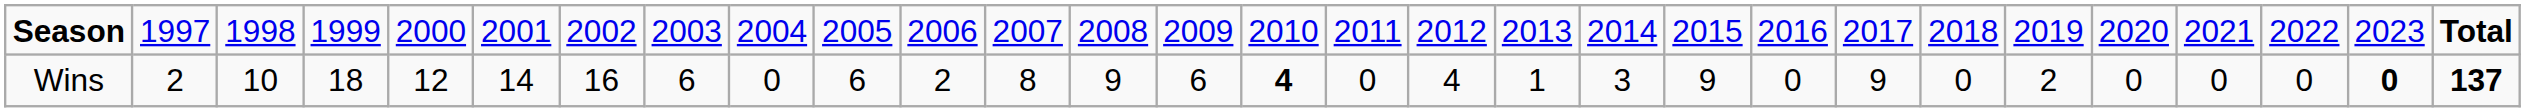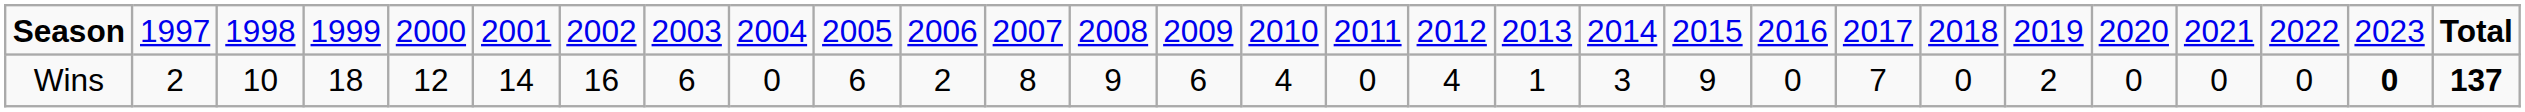 <table class="wikitable sortable" style=text-align:center;font-size:84%>
 <tr>
 <td><strong>Season</strong></td>
 <td><a href='#'>1997</a></td>
 <td><a href='#'>1998</a></td>
 <td><a href='#'>1999</a></td>
 <td><a href='#'>2000</a></td>
 <td><a href='#'>2001</a></td>
 <td><a href='#'>2002</a></td>
 <td><a href='#'>2003</a></td>
 <td><a href='#'>2004</a></td>
 <td><a href='#'>2005</a></td>
 <td><a href='#'>2006</a></td>
 <td><a href='#'>2007</a></td>
 <td><a href='#'>2008</a></td>
 <td><a href='#'>2009</a></td>
 <td><a href='#'>2010</a></td>
 <td><a href='#'>2011</a></td>
 <td><a href='#'>2012</a></td>
 <td><a href='#'>2013</a></td>
 <td><a href='#'>2014</a></td>
 <td><a href='#'>2015</a></td>
 <td><a href='#'>2016</a></td>
 <td><a href='#'>2017</a></td>
 <td><a href='#'>2018</a></td>
 <td><a href='#'>2019</a></td>
 <td><a href='#'>2020</a></td>
 <td><a href='#'>2021</a></td>
 <td><a href='#'>2022</a></td>
 <td><a href='#'>2023</a></td>
 <td><strong>Total</strong></td>
 </tr>
 <tr align=center>
 <td>Wins</td>
 <td>2</td>
 <td>10</td>
 <td>18</td>
 <td>12</td>
 <td>14</td>
 <td>16</td>
 <td>6</td>
 <td>0</td>
 <td>6</td>
 <td>2</td>
 <td>8</td>
 <td>9</td>
 <td>6</td>
-<td><strong>4</strong></td>
+<td>4</td>
 <td>0</td>
 <td>4</td>
 <td>1</td>
 <td>3</td>
 <td>9</td>
 <td>0</td>
-<td>9</td>
+<td>7</td>
 <td>0</td>
 <td>2</td>
 <td>0</td>
 <td>0</td>
 <td>0</td>
 <td><strong>0</strong></td>
 <td><strong>137</strong></td>
 </tr>
 </table>
